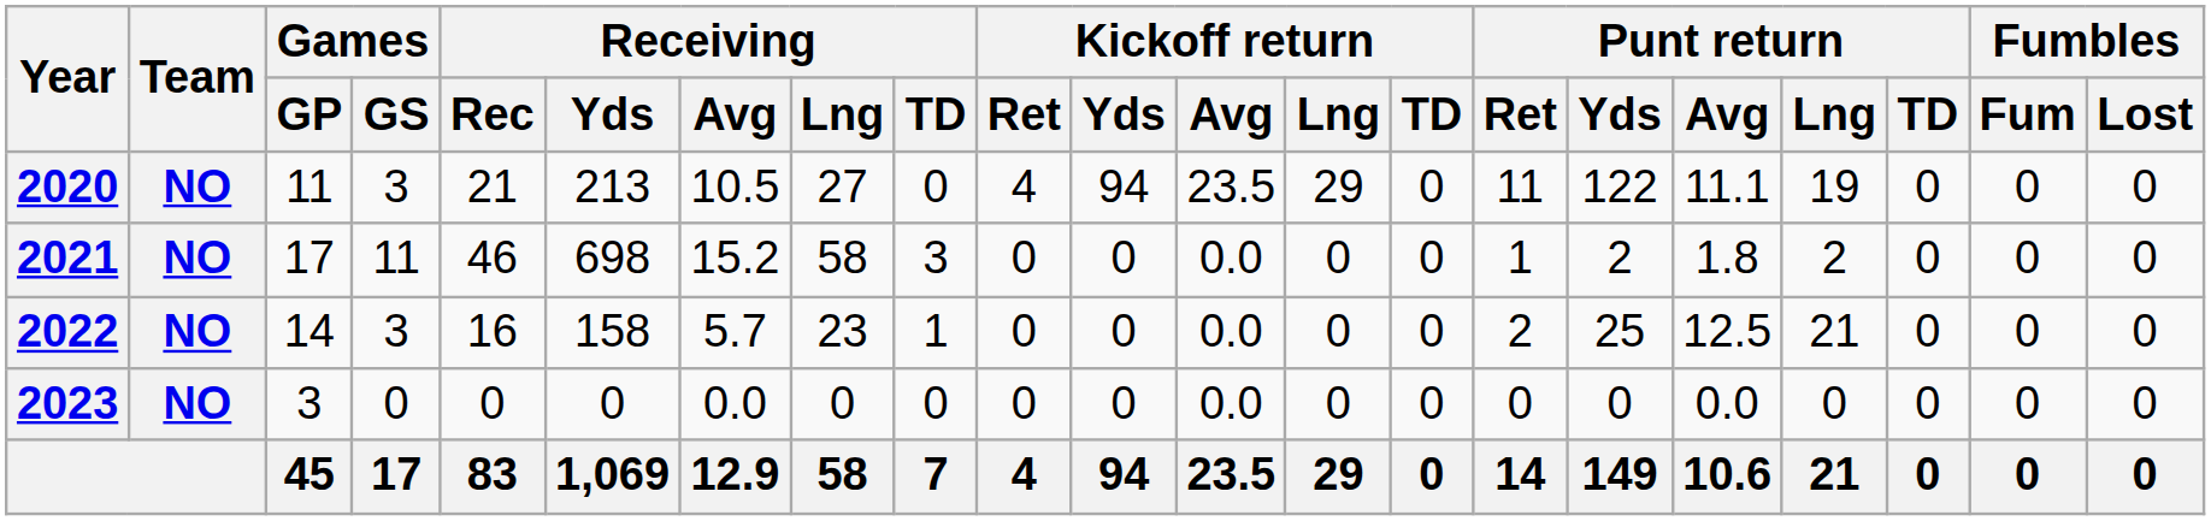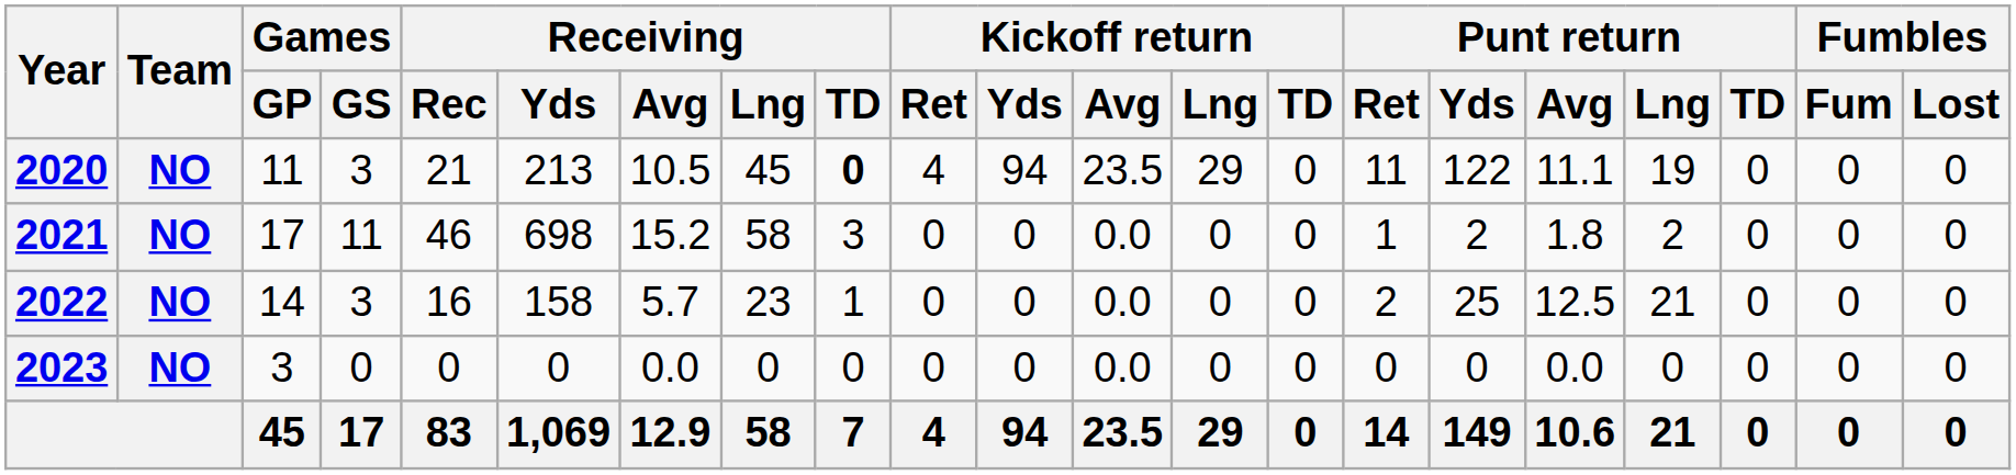 <table class="wikitable" style="text-align:center;">
 <tr>
 <th rowspan="2">Year</th>
 <th rowspan="2">Team</th>
 <th colspan="2">Games</th>
 <th colspan="5">Receiving</th>
 <th colspan="5">Kickoff return</th>
 <th colspan="5">Punt return</th>
 <th colspan="2">Fumbles</th>
 </tr>
 <tr>
 <th>GP</th>
 <th>GS</th>
 <th>Rec</th>
 <th>Yds</th>
 <th>Avg</th>
 <th>Lng</th>
 <th>TD</th>
 <th>Ret</th>
 <th>Yds</th>
 <th>Avg</th>
 <th>Lng</th>
 <th>TD</th>
 <th>Ret</th>
 <th>Yds</th>
 <th>Avg</th>
 <th>Lng</th>
 <th>TD</th>
 <th>Fum</th>
 <th>Lost</th>
 </tr>
 <tr>
 <th><a href='#'>2020</a></th>
 <th><a href='#'>NO</a></th>
 <td>11</td>
 <td>3</td>
 <td>21</td>
 <td>213</td>
 <td>10.5</td>
-<td>27</td>
-<td>0</td>
+<td>45</td>
+<td><strong>0</strong></td>
 <td>4</td>
 <td>94</td>
 <td>23.5</td>
 <td>29</td>
 <td>0</td>
 <td>11</td>
 <td>122</td>
 <td>11.1</td>
 <td>19</td>
 <td>0</td>
 <td>0</td>
 <td>0</td>
 </tr>
 <tr>
 <th><a href='#'>2021</a></th>
 <th><a href='#'>NO</a></th>
 <td>17</td>
 <td>11</td>
 <td>46</td>
 <td>698</td>
 <td>15.2</td>
 <td>58</td>
 <td>3</td>
 <td>0</td>
 <td>0</td>
 <td>0.0</td>
 <td>0</td>
 <td>0</td>
 <td>1</td>
 <td>2</td>
 <td>1.8</td>
 <td>2</td>
 <td>0</td>
 <td>0</td>
 <td>0</td>
 </tr>
 <tr>
 <th><a href='#'>2022</a></th>
 <th><a href='#'>NO</a></th>
 <td>14</td>
 <td>3</td>
 <td>16</td>
 <td>158</td>
 <td>5.7</td>
 <td>23</td>
 <td>1</td>
 <td>0</td>
 <td>0</td>
 <td>0.0</td>
 <td>0</td>
 <td>0</td>
 <td>2</td>
 <td>25</td>
 <td>12.5</td>
 <td>21</td>
 <td>0</td>
 <td>0</td>
 <td>0</td>
 </tr>
 <tr>
 <th><a href='#'>2023</a></th>
 <th><a href='#'>NO</a></th>
 <td>3</td>
 <td>0</td>
 <td>0</td>
 <td>0</td>
 <td>0.0</td>
 <td>0</td>
 <td>0</td>
 <td>0</td>
 <td>0</td>
 <td>0.0</td>
 <td>0</td>
 <td>0</td>
 <td>0</td>
 <td>0</td>
 <td>0.0</td>
 <td>0</td>
 <td>0</td>
 <td>0</td>
 <td>0</td>
 </tr>
 <tr>
 <th colspan="2"></th>
 <th>45</th>
 <th>17</th>
 <th>83</th>
 <th>1,069</th>
 <th>12.9</th>
 <th>58</th>
 <th>7</th>
 <th>4</th>
 <th>94</th>
 <th>23.5</th>
 <th>29</th>
 <th>0</th>
 <th>14</th>
 <th>149</th>
 <th>10.6</th>
 <th>21</th>
 <th>0</th>
 <th>0</th>
 <th>0</th>
 </tr>
 </table>
